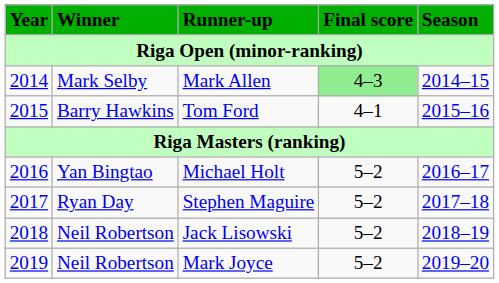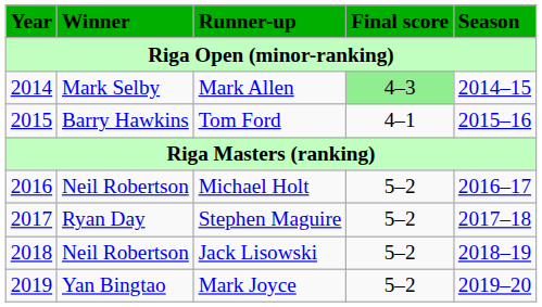 <table class="wikitable" style="margin: auto">
 <tr>
 <th style="text-align: center; background-color: #00af00">Year</th>
 <th style="text-align: left; background-color: #00af00">Winner</th>
 <th style="text-align: left; background-color: #00af00">Runner-up</th>
 <th style="text-align: left; background-color: #00af00">Final score</th>
 <th style="text-align: left; background-color: #00af00">Season</th>
 </tr>
 <tr>
 <th colspan=5 style="text-align: center; background-color: #c0ffc0">Riga Open (minor-ranking)</th>
 </tr>
 <tr>
 <td><a href='#'>2014</a></td>
 <td> <a href='#'>Mark Selby</a></td>
 <td> <a href='#'>Mark Allen</a></td>
 <td style="background: lightgreen; text-align: center">4–3</td>
 <td><a href='#'>2014–15</a></td>
 </tr>
 <tr>
 <td><a href='#'>2015</a></td>
 <td> <a href='#'>Barry Hawkins</a></td>
 <td> <a href='#'>Tom Ford</a></td>
 <td style="text-align: center">4–1</td>
 <td><a href='#'>2015–16</a></td>
 </tr>
 <tr>
 <th colspan=5 style="text-align: center; background-color: #c0ffc0">Riga Masters (ranking)</th>
 </tr>
 <tr>
 <td><a href='#'>2016</a></td>
-<td> <a href='#'>Yan Bingtao</a></td>
+<td> <a href='#'>Neil Robertson</a></td>
 <td> <a href='#'>Michael Holt</a></td>
 <td style="text-align: center">5–2</td>
 <td><a href='#'>2016–17</a></td>
 </tr>
 <tr>
 <td><a href='#'>2017</a></td>
 <td> <a href='#'>Ryan Day</a></td>
 <td> <a href='#'>Stephen Maguire</a></td>
 <td style="text-align: center">5–2</td>
 <td><a href='#'>2017–18</a></td>
 </tr>
 <tr>
 <td><a href='#'>2018</a></td>
 <td> <a href='#'>Neil Robertson</a></td>
 <td> <a href='#'>Jack Lisowski</a></td>
 <td style="text-align: center">5–2</td>
 <td><a href='#'>2018–19</a></td>
 </tr>
 <tr>
 <td><a href='#'>2019</a></td>
-<td> <a href='#'>Neil Robertson</a></td>
+<td> <a href='#'>Yan Bingtao</a></td>
 <td> <a href='#'>Mark Joyce</a></td>
 <td style="text-align: center">5–2</td>
 <td><a href='#'>2019–20</a></td>
 </tr>
 </table>
